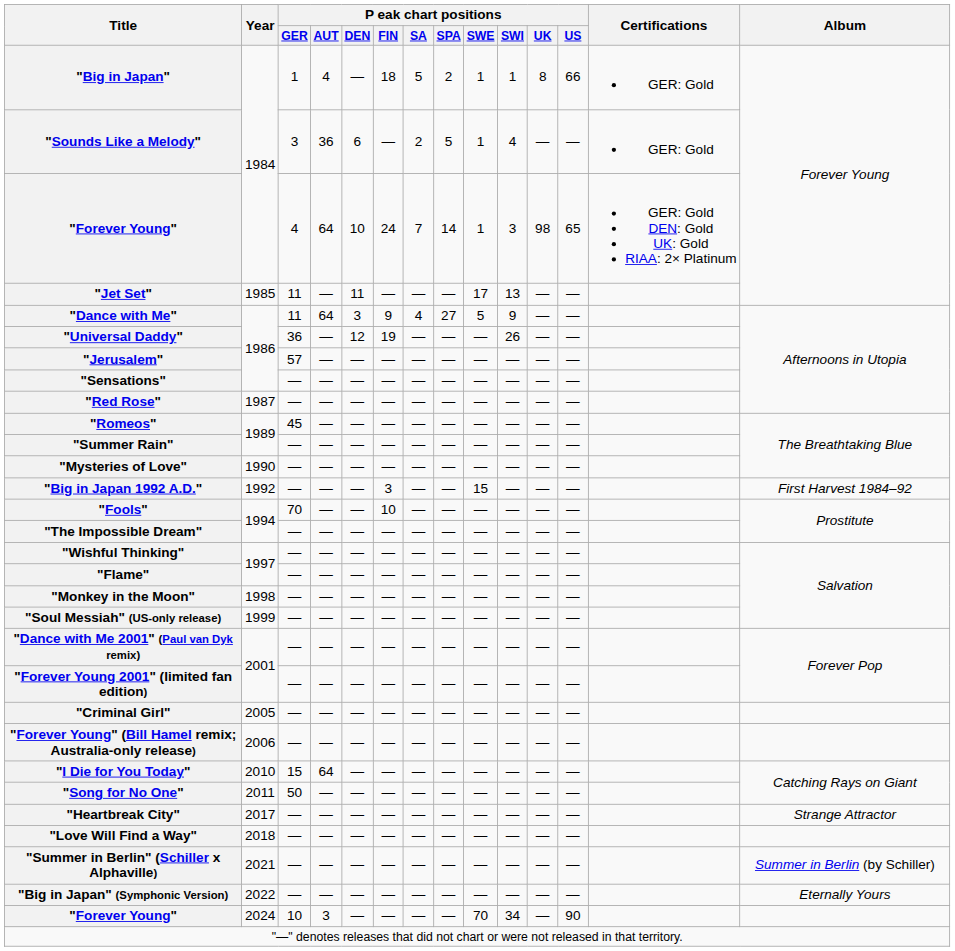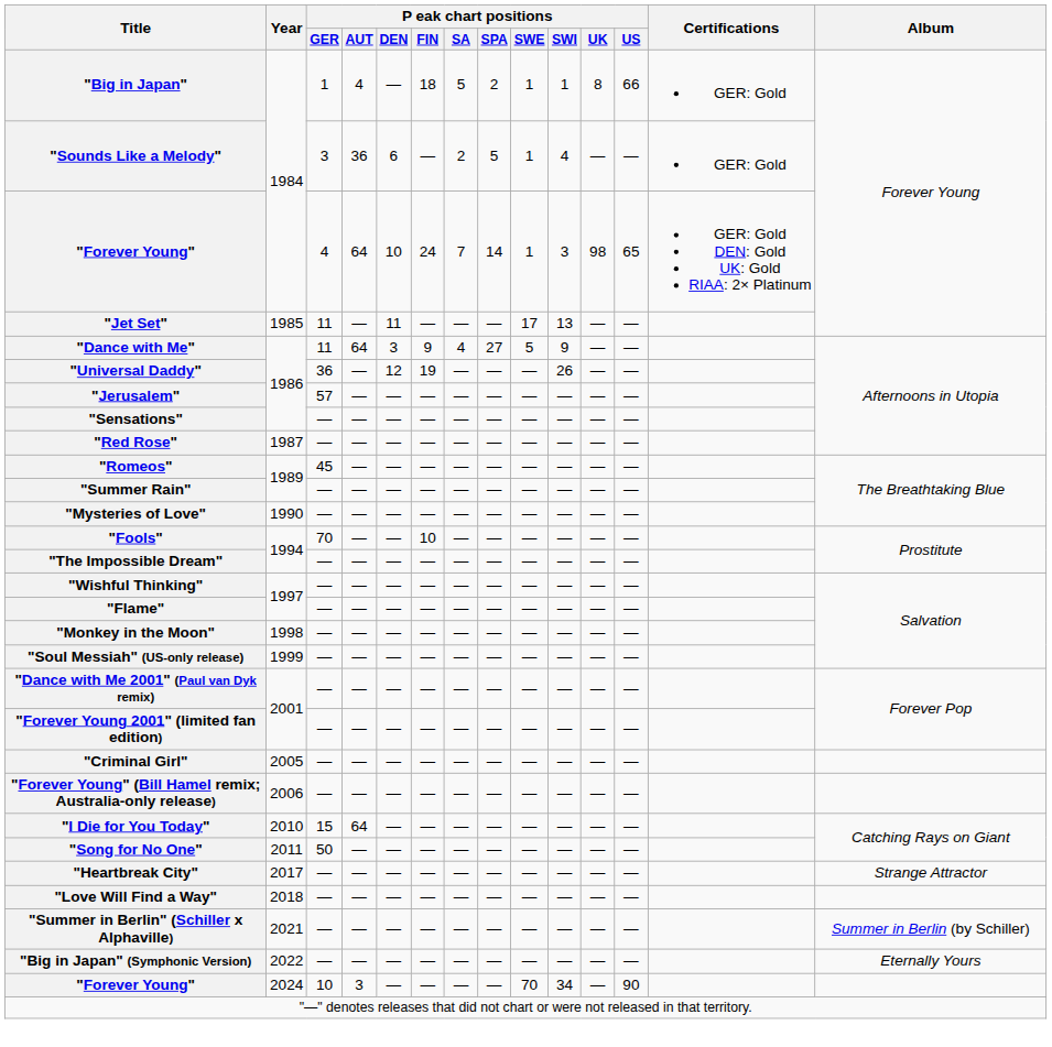 <table class="wikitable plainrowheaders" style="text-align:center;">
 <tr>
 <th scope="col" rowspan="2" style="width:17em;">Title</th>
 <th scope="col" rowspan="2" style="width:2em;">Year</th>
 <th scope="col" colspan="10">P eak chart positions</th>
 <th scope="col" rowspan="2">Certifications</th>
 <th scope="col" rowspan="2" style="width:15em;">Album</th>
 </tr>
 <tr>
 <th scope="col" style="width:2em;font-size:90%;"><a href='#'>GER</a><br></th>
 <th scope="col" style="width:2em;font-size:90%;"><a href='#'>AUT</a><br></th>
 <th scope="col" style="width:2em;font-size:90%;"><a href='#'>DEN</a><br></th>
 <th scope="col" style="width:2em;font-size:90%;"><a href='#'>FIN</a><br></th>
 <th scope="col" style="width:2em;font-size:90%;"><a href='#'>SA</a><br></th>
 <th scope="col" style="width:2em;font-size:90%;"><a href='#'>SPA</a><br></th>
 <th scope="col" style="width:2em;font-size:90%;"><a href='#'>SWE</a><br></th>
 <th scope="col" style="width:2em;font-size:90%;"><a href='#'>SWI</a><br></th>
 <th scope="col" style="width:2em;font-size:90%;"><a href='#'>UK</a><br></th>
 <th scope="col" style="width:2em;font-size:90%;"><a href='#'>US</a><br></th>
 </tr>
 <tr>
 <th scope="row">"<a href='#'>Big in Japan</a>"</th>
 <td rowspan="3">1984</td>
 <td>1</td>
 <td>4</td>
 <td>—</td>
 <td>18</td>
 <td>5</td>
 <td>2</td>
 <td>1</td>
 <td>1</td>
 <td>8</td>
 <td>66</td>
 <td><br><ul><li>GER: Gold</li></ul></td>
 <td rowspan="4"><em>Forever Young</em></td>
 </tr>
 <tr>
 <th scope="row">"<a href='#'>Sounds Like a Melody</a>"</th>
 <td>3</td>
 <td>36</td>
 <td>6</td>
 <td>—</td>
 <td>2</td>
 <td>5</td>
 <td>1</td>
 <td>4</td>
 <td>—</td>
 <td>—</td>
 <td><br><ul><li>GER: Gold</li></ul></td>
 </tr>
 <tr>
 <th scope="row">"<a href='#'>Forever Young</a>"</th>
 <td>4</td>
 <td>64</td>
 <td>10</td>
 <td>24</td>
 <td>7</td>
 <td>14</td>
 <td>1</td>
 <td>3</td>
 <td>98</td>
 <td>65</td>
 <td><br><ul><li>GER: Gold</li><li><a href='#'>DEN</a>: Gold</li><li><a href='#'>UK</a>: Gold</li><li><a href='#'>RIAA</a>: 2× Platinum</li></ul></td>
 </tr>
 <tr>
 <th scope="row">"<a href='#'>Jet Set</a>"</th>
 <td>1985</td>
 <td>11</td>
 <td>—</td>
 <td>11</td>
 <td>—</td>
 <td>—</td>
 <td>—</td>
 <td>17</td>
 <td>13</td>
 <td>—</td>
 <td>—</td>
 <td></td>
 </tr>
 <tr>
 <th scope="row">"<a href='#'>Dance with Me</a>"</th>
 <td rowspan="4">1986</td>
 <td>11</td>
 <td>64</td>
 <td>3</td>
 <td>9</td>
 <td>4</td>
 <td>27</td>
 <td>5</td>
 <td>9</td>
 <td>—</td>
 <td>—</td>
 <td></td>
 <td rowspan="5"><em>Afternoons in Utopia</em></td>
 </tr>
 <tr>
 <th scope="row">"<a href='#'>Universal Daddy</a>"</th>
 <td>36</td>
 <td>—</td>
 <td>12</td>
 <td>19</td>
 <td>—</td>
 <td>—</td>
 <td>—</td>
 <td>26</td>
 <td>—</td>
 <td>—</td>
 <td></td>
 </tr>
 <tr>
 <th scope="row">"<a href='#'>Jerusalem</a>"</th>
 <td>57</td>
 <td>—</td>
 <td>—</td>
 <td>—</td>
 <td>—</td>
 <td>—</td>
 <td>—</td>
 <td>—</td>
 <td>—</td>
 <td>—</td>
 <td></td>
 </tr>
 <tr>
 <th scope="row">"Sensations"</th>
 <td>—</td>
 <td>—</td>
 <td>—</td>
 <td>—</td>
 <td>—</td>
 <td>—</td>
 <td>—</td>
 <td>—</td>
 <td>—</td>
 <td>—</td>
 <td></td>
 </tr>
 <tr>
 <th scope="row">"<a href='#'>Red Rose</a>"</th>
 <td>1987</td>
 <td>—</td>
 <td>—</td>
 <td>—</td>
 <td>—</td>
 <td>—</td>
 <td>—</td>
 <td>—</td>
 <td>—</td>
 <td>—</td>
 <td>—</td>
 <td></td>
 </tr>
 <tr>
 <th scope="row">"<a href='#'>Romeos</a>"</th>
 <td rowspan="2">1989</td>
 <td>45</td>
 <td>—</td>
 <td>—</td>
 <td>—</td>
 <td>—</td>
 <td>—</td>
 <td>—</td>
 <td>—</td>
 <td>—</td>
 <td>—</td>
 <td></td>
 <td rowspan="3"><em>The Breathtaking Blue</em></td>
 </tr>
 <tr>
 <th scope="row">"Summer Rain"</th>
 <td>—</td>
 <td>—</td>
 <td>—</td>
 <td>—</td>
 <td>—</td>
 <td>—</td>
 <td>—</td>
 <td>—</td>
 <td>—</td>
 <td>—</td>
 <td></td>
 </tr>
 <tr>
 <th scope="row">"Mysteries of Love"</th>
 <td>1990</td>
 <td>—</td>
 <td>—</td>
 <td>—</td>
 <td>—</td>
 <td>—</td>
 <td>—</td>
 <td>—</td>
 <td>—</td>
 <td>—</td>
 <td>—</td>
 <td></td>
-</tr>
-<tr>
-<th scope="row">"<a href='#'>Big in Japan 1992 A.D.</a>"</th>
-<td>1992</td>
-<td>—</td>
-<td>—</td>
-<td>—</td>
-<td>3</td>
-<td>—</td>
-<td>—</td>
-<td>15</td>
-<td>—</td>
-<td>—</td>
-<td>—</td>
-<td></td>
-<td><em>First Harvest 1984–92</em></td>
 </tr>
 <tr>
 <th scope="row">"<a href='#'>Fools</a>"</th>
 <td rowspan="2">1994</td>
 <td>70</td>
 <td>—</td>
 <td>—</td>
 <td>10</td>
 <td>—</td>
 <td>—</td>
 <td>—</td>
 <td>—</td>
 <td>—</td>
 <td>—</td>
 <td></td>
 <td rowspan="2"><em>Prostitute</em></td>
 </tr>
 <tr>
 <th scope="row">"The Impossible Dream"</th>
 <td>—</td>
 <td>—</td>
 <td>—</td>
 <td>—</td>
 <td>—</td>
 <td>—</td>
 <td>—</td>
 <td>—</td>
 <td>—</td>
 <td>—</td>
 <td></td>
 </tr>
 <tr>
 <th scope="row">"Wishful Thinking"</th>
 <td rowspan="2">1997</td>
 <td>—</td>
 <td>—</td>
 <td>—</td>
 <td>—</td>
 <td>—</td>
 <td>—</td>
 <td>—</td>
 <td>—</td>
 <td>—</td>
 <td>—</td>
 <td></td>
 <td rowspan="4"><em>Salvation</em></td>
 </tr>
 <tr>
 <th scope="row">"Flame"</th>
 <td>—</td>
 <td>—</td>
 <td>—</td>
 <td>—</td>
 <td>—</td>
 <td>—</td>
 <td>—</td>
 <td>—</td>
 <td>—</td>
 <td>—</td>
 <td></td>
 </tr>
 <tr>
 <th scope="row">"Monkey in the Moon"</th>
 <td>1998</td>
 <td>—</td>
 <td>—</td>
 <td>—</td>
 <td>—</td>
 <td>—</td>
 <td>—</td>
 <td>—</td>
 <td>—</td>
 <td>—</td>
 <td>—</td>
 <td></td>
 </tr>
 <tr>
 <th scope="row">"Soul Messiah" <small>(US-only release)</small></th>
 <td>1999</td>
 <td>—</td>
 <td>—</td>
 <td>—</td>
 <td>—</td>
 <td>—</td>
 <td>—</td>
 <td>—</td>
 <td>—</td>
 <td>—</td>
 <td>—</td>
 <td></td>
 </tr>
 <tr>
 <th scope="row">"<a href='#'>Dance with Me 2001</a>" <small>(<a href='#'>Paul van Dyk</a> remix)</small></th>
 <td rowspan="2">2001</td>
 <td>—</td>
 <td>—</td>
 <td>—</td>
 <td>—</td>
 <td>—</td>
 <td>—</td>
 <td>—</td>
 <td>—</td>
 <td>—</td>
 <td>—</td>
 <td></td>
 <td rowspan="2"><em>Forever Pop</em></td>
 </tr>
 <tr>
 <th scope="row">"<a href='#'>Forever Young 2001</a>" (limited fan edition<small>)</small></th>
 <td>—</td>
 <td>—</td>
 <td>—</td>
 <td>—</td>
 <td>—</td>
 <td>—</td>
 <td>—</td>
 <td>—</td>
 <td>—</td>
 <td>—</td>
 <td></td>
 </tr>
 <tr>
 <th scope="row">"Criminal Girl"</th>
 <td>2005</td>
 <td>—</td>
 <td>—</td>
 <td>—</td>
 <td>—</td>
 <td>—</td>
 <td>—</td>
 <td>—</td>
 <td>—</td>
 <td>—</td>
 <td>—</td>
 <td></td>
 </tr>
 <tr>
 <th scope="row">"<a href='#'>Forever Young</a>" (<a href='#'>Bill Hamel</a> remix; Australia-only release<small>)</small></th>
 <td>2006</td>
 <td>—</td>
 <td>—</td>
 <td>—</td>
 <td>—</td>
 <td>—</td>
 <td>—</td>
 <td>—</td>
 <td>—</td>
 <td>—</td>
 <td>—</td>
 <td></td>
 <td></td>
 </tr>
 <tr>
 <th scope="row">"<a href='#'>I Die for You Today</a>"</th>
 <td>2010</td>
 <td>15</td>
 <td>64</td>
 <td>—</td>
 <td>—</td>
 <td>—</td>
 <td>—</td>
 <td>—</td>
 <td>—</td>
 <td>—</td>
 <td>—</td>
 <td></td>
 <td rowspan="2"><em>Catching Rays on Giant</em></td>
 </tr>
 <tr>
 <th scope="row">"<a href='#'>Song for No One</a>"</th>
 <td>2011</td>
 <td>50</td>
 <td>—</td>
 <td>—</td>
 <td>—</td>
 <td>—</td>
 <td>—</td>
 <td>—</td>
 <td>—</td>
 <td>—</td>
 <td>—</td>
 <td></td>
 </tr>
 <tr>
 <th scope="row">"Heartbreak City"</th>
 <td>2017</td>
 <td>—</td>
 <td>—</td>
 <td>—</td>
 <td>—</td>
 <td>—</td>
 <td>—</td>
 <td>—</td>
 <td>—</td>
 <td>—</td>
 <td>—</td>
 <td></td>
 <td><em>Strange Attractor</em></td>
 </tr>
 <tr>
 <th scope="row">"Love Will Find a Way"</th>
 <td>2018</td>
 <td>—</td>
 <td>—</td>
 <td>—</td>
 <td>—</td>
 <td>—</td>
 <td>—</td>
 <td>—</td>
 <td>—</td>
 <td>—</td>
 <td>—</td>
 <td></td>
 <td></td>
 </tr>
 <tr>
 <th scope="row">"Summer in Berlin" (<a href='#'>Schiller</a> x Alphaville<small>)</small></th>
 <td>2021</td>
 <td>—</td>
 <td>—</td>
 <td>—</td>
 <td>—</td>
 <td>—</td>
 <td>—</td>
 <td>—</td>
 <td>—</td>
 <td>—</td>
 <td>—</td>
 <td></td>
 <td><em><a href='#'>Summer in Berlin</a></em> (by Schiller)</td>
 </tr>
 <tr>
 <th scope="row">"Big in Japan" <small>(Symphonic Version)</small></th>
 <td>2022</td>
 <td>—</td>
 <td>—</td>
 <td>—</td>
 <td>—</td>
 <td>—</td>
 <td>—</td>
 <td>—</td>
 <td>—</td>
 <td>—</td>
 <td>—</td>
 <td></td>
 <td><em>Eternally Yours</em></td>
 </tr>
 <tr>
 <th scope="row">"<a href='#'>Forever Young</a>"<br></th>
 <td>2024</td>
 <td>10</td>
 <td>3</td>
 <td>—</td>
 <td>—</td>
 <td>—</td>
 <td>—</td>
 <td>70<br></td>
 <td>34</td>
 <td>—</td>
 <td>90</td>
 <td></td>
 <td></td>
 </tr>
 <tr>
 <td colspan="14" style="font-size:90%">"—" denotes releases that did not chart or were not released in that territory.</td>
 </tr>
 </table>
